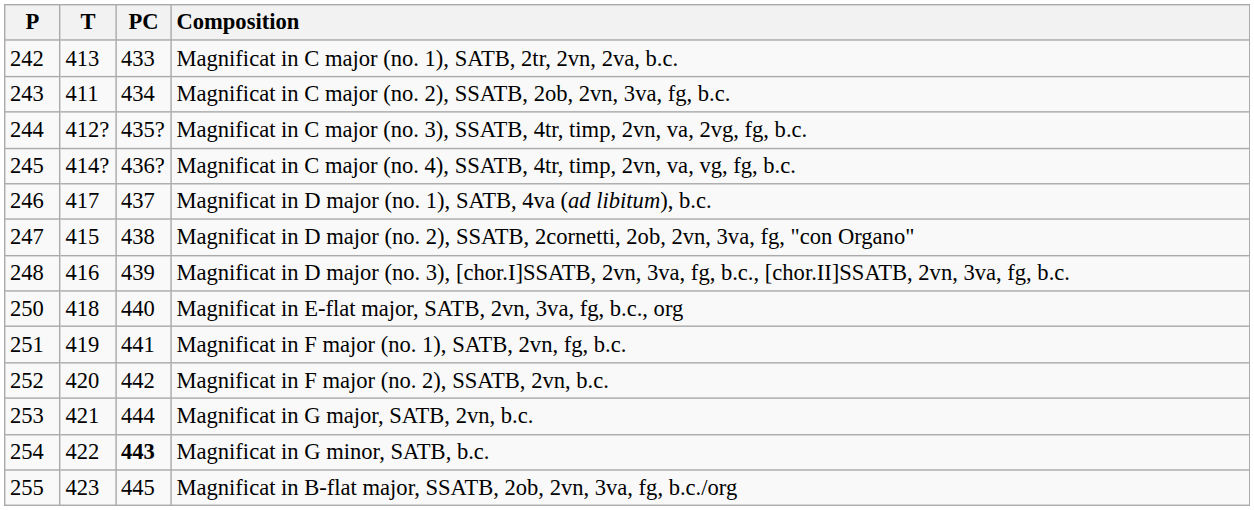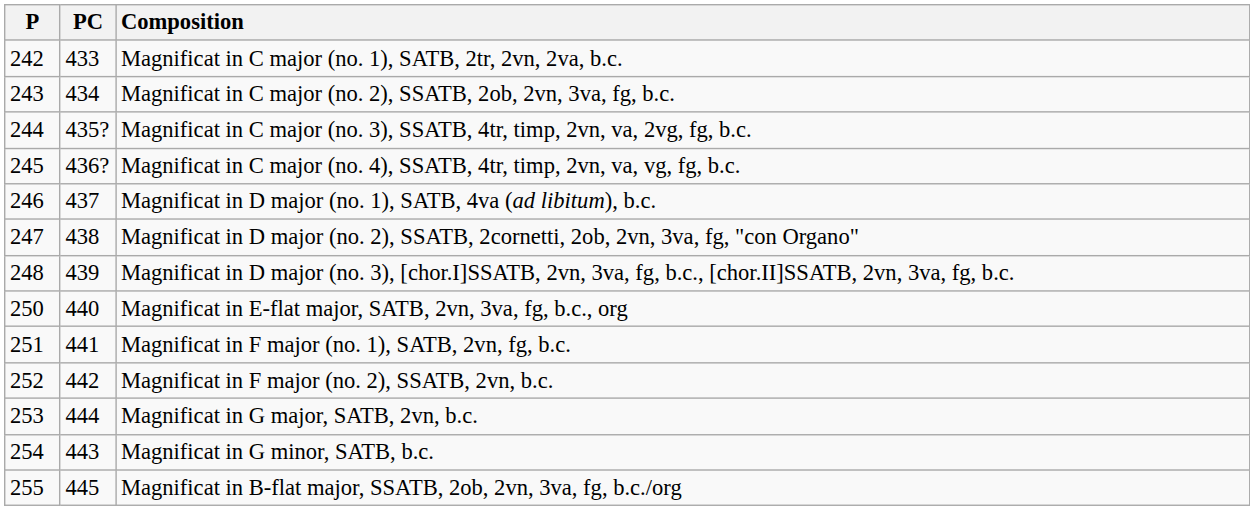 <table class="wikitable" width="100%">
 <tr>
 <th width="32">P</th>
-<th width="32">T</th>
 <th width="32">PC</th>
 <th style="text-align: left;">Composition</th>
 </tr>
 <tr>
 <td>242</td>
-<td>413</td>
 <td>433</td>
 <td>Magnificat in C major (no. 1), SATB, 2tr, 2vn, 2va, b.c.</td>
 </tr>
 <tr>
 <td>243</td>
-<td>411</td>
 <td>434</td>
 <td>Magnificat in C major (no. 2), SSATB, 2ob, 2vn, 3va, fg, b.c.</td>
 </tr>
 <tr>
 <td>244</td>
-<td>412?</td>
 <td>435?</td>
 <td>Magnificat in C major (no. 3), SSATB, 4tr, timp, 2vn, va, 2vg, fg, b.c.</td>
 </tr>
 <tr>
 <td>245</td>
-<td>414?</td>
 <td>436?</td>
 <td>Magnificat in C major (no. 4), SSATB, 4tr, timp, 2vn, va, vg, fg, b.c.</td>
 </tr>
 <tr>
 <td>246</td>
-<td>417</td>
 <td>437</td>
 <td>Magnificat in D major (no. 1), SATB, 4va (<em>ad libitum</em>), b.c.</td>
 </tr>
 <tr>
 <td>247</td>
-<td>415</td>
 <td>438</td>
 <td>Magnificat in D major (no. 2), SSATB, 2cornetti, 2ob, 2vn, 3va, fg, "con Organo"</td>
 </tr>
 <tr>
 <td>248</td>
-<td>416</td>
 <td>439</td>
 <td>Magnificat in D major (no. 3), [chor.I]SSATB, 2vn, 3va, fg, b.c., [chor.II]SSATB, 2vn, 3va, fg, b.c.</td>
 </tr>
 <tr>
 <td>250</td>
-<td>418</td>
 <td>440</td>
 <td>Magnificat in E-flat major, SATB, 2vn, 3va, fg, b.c., org</td>
 </tr>
 <tr>
 <td>251</td>
-<td>419</td>
 <td>441</td>
 <td>Magnificat in F major (no. 1), SATB, 2vn, fg, b.c.</td>
 </tr>
 <tr>
 <td>252</td>
-<td>420</td>
 <td>442</td>
 <td>Magnificat in F major (no. 2), SSATB, 2vn, b.c.</td>
 </tr>
 <tr>
 <td>253</td>
-<td>421</td>
 <td>444</td>
 <td>Magnificat in G major, SATB, 2vn, b.c.</td>
 </tr>
 <tr>
 <td>254</td>
-<td>422</td>
-<td><strong>443</strong></td>
+<td>443</td>
 <td>Magnificat in G minor, SATB, b.c.</td>
 </tr>
 <tr>
 <td>255</td>
-<td>423</td>
 <td>445</td>
 <td>Magnificat in B-flat major, SSATB, 2ob, 2vn, 3va, fg, b.c./org</td>
 </tr>
 </table>
